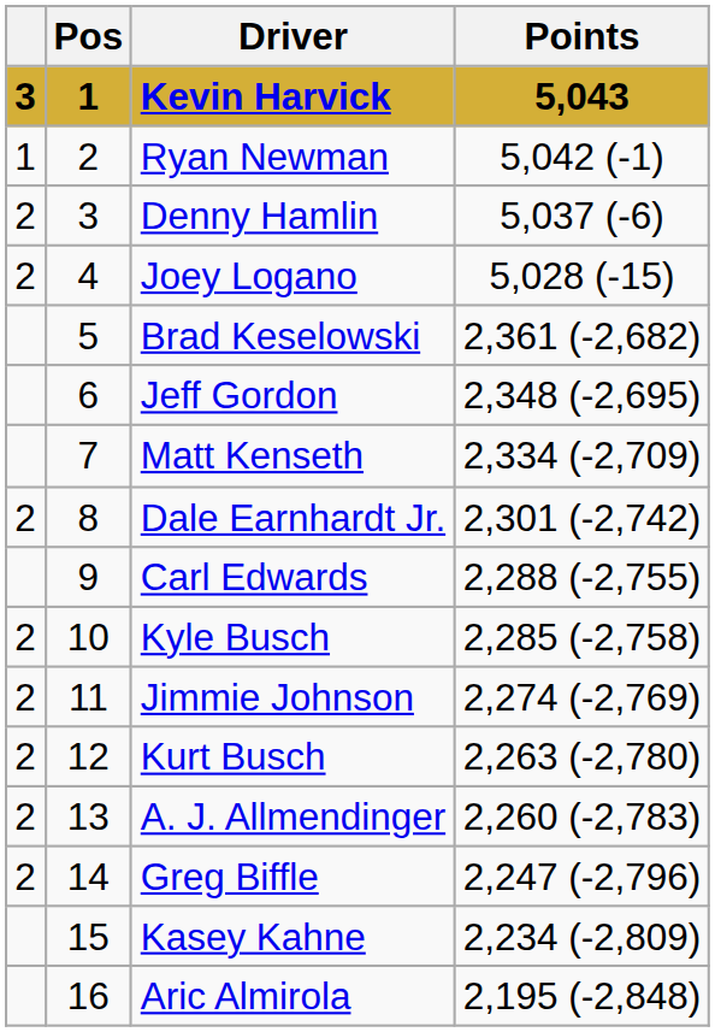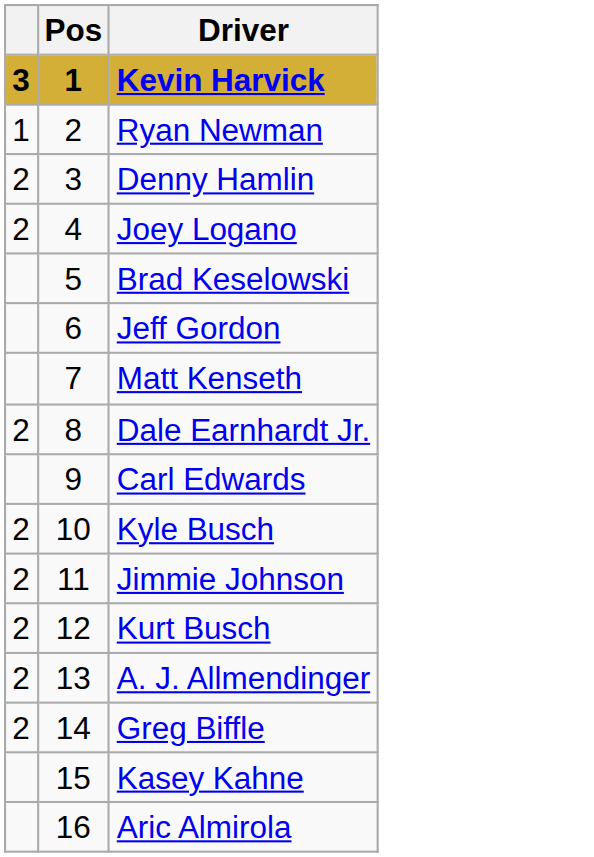 <table class="wikitable" style="font-size: 95%;">
 <tr>
 <th></th>
 <th>Pos</th>
 <th>Driver</th>
-<th>Points</th>
 </tr>
 <tr style="background:#D4AF37;">
 <td align="left"> <strong>3</strong></td>
 <td style="text-align:center;"><strong>1</strong></td>
 <td><strong><a href='#'>Kevin Harvick</a></strong></td>
-<td style="text-align:center;"><strong>5,043</strong></td>
 </tr>
 <tr>
 <td align="left"> 1</td>
 <td style="text-align:center;">2</td>
 <td><a href='#'>Ryan Newman</a></td>
-<td style="text-align:center;">5,042 (-1)</td>
 </tr>
 <tr>
 <td align="left"> 2</td>
 <td style="text-align:center;">3</td>
 <td><a href='#'>Denny Hamlin</a></td>
-<td style="text-align:center;">5,037 (-6)</td>
 </tr>
 <tr>
 <td align="left"> 2</td>
 <td style="text-align:center;">4</td>
 <td><a href='#'>Joey Logano</a></td>
-<td style="text-align:center;">5,028 (-15)</td>
 </tr>
 <tr>
 <td align="left"></td>
 <td style="text-align:center;">5</td>
 <td><a href='#'>Brad Keselowski</a></td>
-<td style="text-align:center;">2,361 (-2,682)</td>
 </tr>
 <tr>
 <td align="left"></td>
 <td style="text-align:center;">6</td>
 <td><a href='#'>Jeff Gordon</a></td>
-<td style="text-align:center;">2,348 (-2,695)</td>
 </tr>
 <tr>
 <td align="left"></td>
 <td style="text-align:center;">7</td>
 <td><a href='#'>Matt Kenseth</a></td>
-<td style="text-align:center;">2,334 (-2,709)</td>
 </tr>
 <tr>
 <td align="left"> 2</td>
 <td style="text-align:center;">8</td>
 <td><a href='#'>Dale Earnhardt Jr.</a></td>
-<td style="text-align:center;">2,301 (-2,742)</td>
 </tr>
 <tr>
 <td align="left"></td>
 <td style="text-align:center;">9</td>
 <td><a href='#'>Carl Edwards</a></td>
-<td style="text-align:center;">2,288 (-2,755)</td>
 </tr>
 <tr>
 <td align="left"> 2</td>
 <td style="text-align:center;">10</td>
 <td><a href='#'>Kyle Busch</a></td>
-<td style="text-align:center;">2,285 (-2,758)</td>
 </tr>
 <tr>
 <td align="left"> 2</td>
 <td style="text-align:center;">11</td>
 <td><a href='#'>Jimmie Johnson</a></td>
-<td style="text-align:center;">2,274 (-2,769)</td>
 </tr>
 <tr>
 <td align="left"> 2</td>
 <td style="text-align:center;">12</td>
 <td><a href='#'>Kurt Busch</a></td>
-<td style="text-align:center;">2,263 (-2,780)</td>
 </tr>
 <tr>
 <td align="left"> 2</td>
 <td style="text-align:center;">13</td>
 <td><a href='#'>A. J. Allmendinger</a></td>
-<td style="text-align:center;">2,260 (-2,783)</td>
 </tr>
 <tr>
 <td align="left"> 2</td>
 <td style="text-align:center;">14</td>
 <td><a href='#'>Greg Biffle</a></td>
-<td style="text-align:center;">2,247 (-2,796)</td>
 </tr>
 <tr>
 <td align="left"></td>
 <td style="text-align:center;">15</td>
 <td><a href='#'>Kasey Kahne</a></td>
-<td style="text-align:center;">2,234 (-2,809)</td>
 </tr>
 <tr>
 <td align="left"></td>
 <td style="text-align:center;">16</td>
 <td><a href='#'>Aric Almirola</a></td>
-<td style="text-align:center;">2,195 (-2,848)</td>
 </tr>
 </table>
